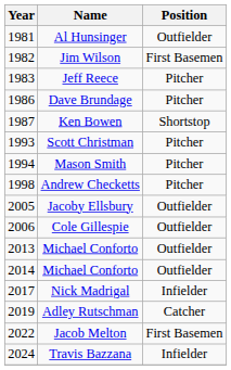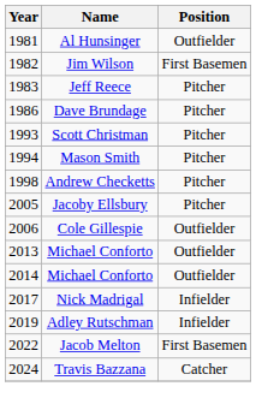 <table class="wikitable sortable plainrowheaders" style="text-align:center">
 <tr>
 <th scope="col">Year</th>
 <th scope="col">Name</th>
 <th scope="col">Position</th>
 </tr>
 <tr>
 <td>1981</td>
 <td><a href='#'>Al Hunsinger</a></td>
 <td>Outfielder</td>
 </tr>
 <tr>
 <td>1982</td>
 <td><a href='#'>Jim Wilson</a></td>
 <td>First Basemen</td>
 </tr>
 <tr>
 <td>1983</td>
 <td><a href='#'>Jeff Reece</a></td>
 <td>Pitcher</td>
 </tr>
 <tr>
 <td>1986</td>
 <td><a href='#'>Dave Brundage</a></td>
 <td>Pitcher</td>
 </tr>
 <tr>
-<td>1987</td>
-<td><a href='#'>Ken Bowen</a></td>
-<td>Shortstop</td>
-</tr>
-<tr>
 <td>1993</td>
 <td><a href='#'>Scott Christman</a></td>
 <td>Pitcher</td>
 </tr>
 <tr>
 <td>1994</td>
 <td><a href='#'>Mason Smith</a></td>
 <td>Pitcher</td>
 </tr>
 <tr>
 <td>1998</td>
 <td><a href='#'>Andrew Checketts</a></td>
 <td>Pitcher</td>
 </tr>
 <tr>
 <td>2005</td>
 <td><a href='#'>Jacoby Ellsbury</a></td>
-<td>Outfielder</td>
+<td>Pitcher</td>
 </tr>
 <tr>
 <td>2006</td>
 <td><a href='#'>Cole Gillespie</a></td>
 <td>Outfielder</td>
 </tr>
 <tr>
 <td>2013</td>
 <td><a href='#'>Michael Conforto</a></td>
 <td>Outfielder</td>
 </tr>
 <tr>
 <td>2014</td>
 <td><a href='#'>Michael Conforto</a></td>
 <td>Outfielder</td>
 </tr>
 <tr>
 <td>2017</td>
 <td><a href='#'>Nick Madrigal</a></td>
 <td>Infielder</td>
 </tr>
 <tr>
 <td>2019</td>
 <td><a href='#'>Adley Rutschman</a></td>
-<td>Catcher</td>
+<td>Infielder</td>
 </tr>
 <tr>
 <td>2022</td>
 <td><a href='#'>Jacob Melton</a></td>
 <td>First Basemen</td>
 </tr>
 <tr>
 <td>2024</td>
 <td><a href='#'>Travis Bazzana</a></td>
-<td>Infielder</td>
+<td>Catcher</td>
 </tr>
 <tr>
 </tr>
 </table>
